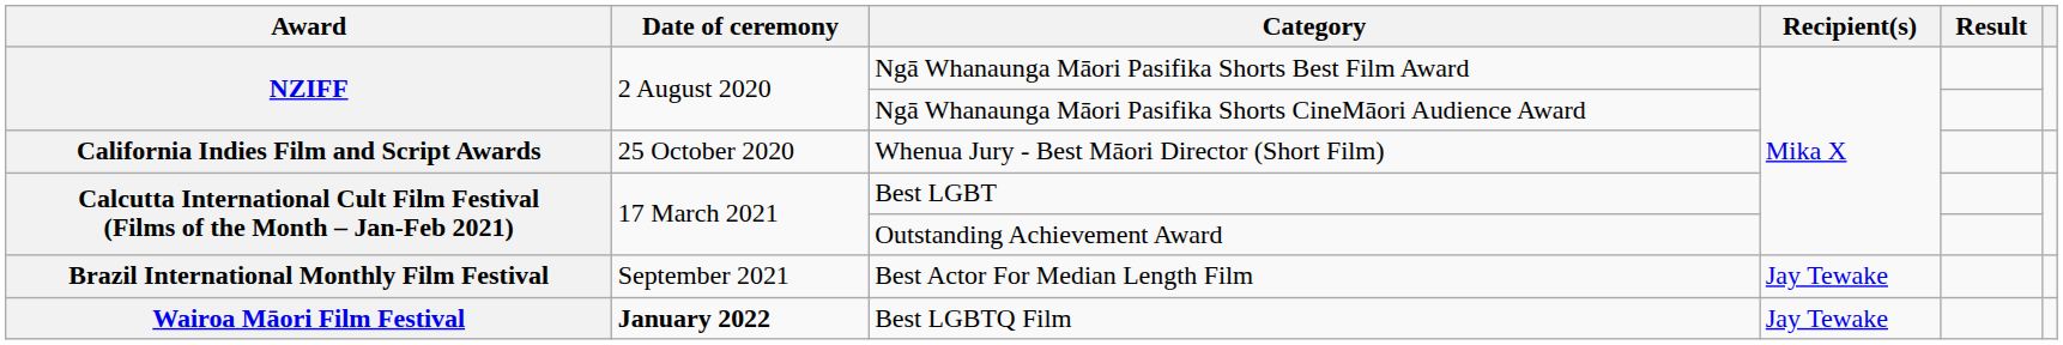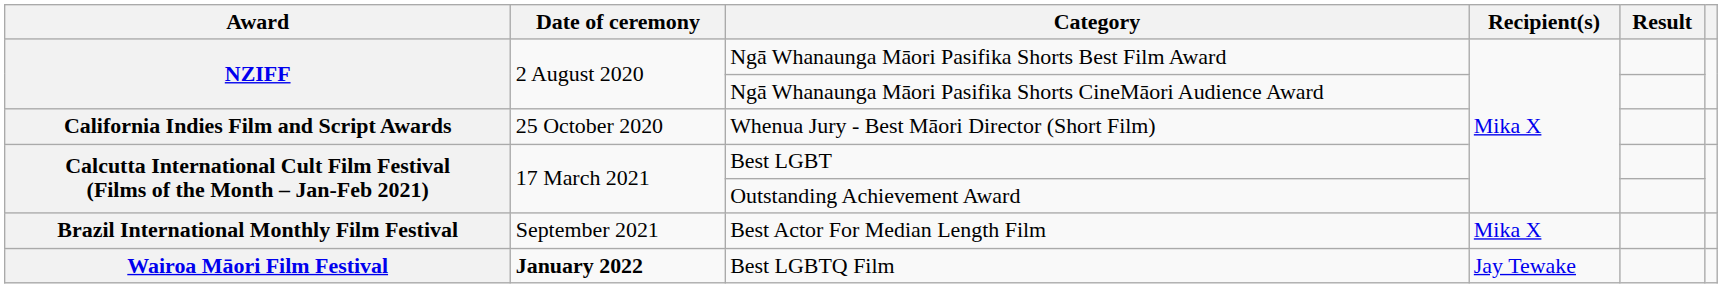 <table class="wikitable sortable plainrowheaders" style="width: 99%;">
 <tr>
 <th scope="col">Award</th>
 <th scope="col">Date of ceremony</th>
 <th scope="col">Category</th>
 <th scope="col">Recipient(s)</th>
 <th scope="col">Result</th>
 <th scope="col" class="unsortable"></th>
 </tr>
 <tr>
 <th rowspan="2" scope="row"><a href='#'>NZIFF</a></th>
 <td rowspan="2">2 August 2020</td>
 <td>Ngā Whanaunga Māori Pasifika Shorts Best Film Award</td>
 <td rowspan="5"><a href='#'>Mika X</a></td>
 <td></td>
 <td rowspan="2"></td>
 </tr>
 <tr>
 <td>Ngā Whanaunga Māori Pasifika Shorts CineMāori Audience Award</td>
 <td></td>
 </tr>
 <tr>
 <th>California Indies Film and Script Awards</th>
 <td>25 October 2020</td>
 <td>Whenua Jury - Best Māori Director (Short Film)</td>
 <td></td>
 <td></td>
 </tr>
 <tr>
 <th rowspan="2" scope="row">Calcutta International Cult Film Festival<br>(Films of the Month – Jan-Feb 2021)</th>
 <td rowspan="2">17 March 2021</td>
 <td>Best LGBT</td>
 <td></td>
 <td rowspan="2"></td>
 </tr>
 <tr>
 <td>Outstanding Achievement Award</td>
 <td></td>
 </tr>
 <tr>
 <th>Brazil International Monthly Film Festival</th>
 <td>September 2021</td>
 <td>Best Actor For Median Length Film</td>
-<td><a href='#'>Jay Tewake</a></td>
+<td><a href='#'>Mika X</a></td>
 <td></td>
 <td></td>
 </tr>
 <tr>
 <th><a href='#'>Wairoa Māori Film Festival</a></th>
 <td><strong>January 2022</strong></td>
 <td>Best LGBTQ Film</td>
 <td><a href='#'>Jay Tewake</a></td>
 <td></td>
 <td></td>
 </tr>
 </table>
